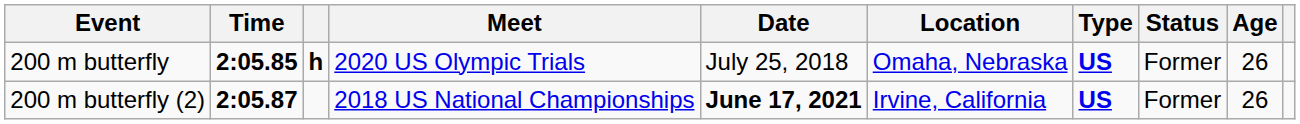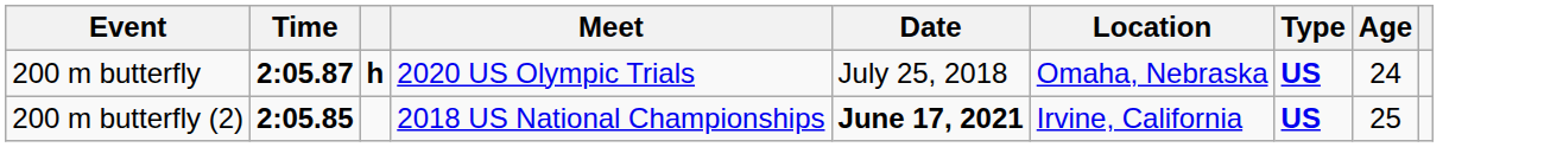 <table class="wikitable">
 <tr>
 <th>Event</th>
 <th>Time</th>
 <th></th>
 <th>Meet</th>
 <th>Date</th>
 <th>Location</th>
 <th>Type</th>
-<th>Status</th>
 <th>Age</th>
 <th></th>
 </tr>
 <tr>
 <td>200 m butterfly</td>
-<td style="text-align:center;"><strong>2:05.85</strong></td>
+<td style="text-align:center;"><strong>2:05.87</strong></td>
 <td><strong>h</strong></td>
 <td><a href='#'>2020 US Olympic Trials</a></td>
 <td>July 25, 2018</td>
 <td><a href='#'>Omaha, Nebraska</a></td>
 <td><strong><a href='#'>US</a></strong></td>
-<td>Former</td>
-<td style="text-align:center;">26</td>
+<td style="text-align:center;">24</td>
 <td style="text-align:center;"></td>
 </tr>
 <tr>
 <td>200 m butterfly (2)</td>
-<td style="text-align:center;"><strong>2:05.87</strong></td>
+<td style="text-align:center;"><strong>2:05.85</strong></td>
 <td></td>
 <td><a href='#'>2018 US National Championships</a></td>
 <td><strong>June 17, 2021</strong></td>
 <td><a href='#'>Irvine, California</a></td>
 <td><strong><a href='#'>US</a></strong></td>
-<td>Former</td>
-<td style="text-align:center;">26</td>
+<td style="text-align:center;">25</td>
 <td style="text-align:center;"></td>
 </tr>
 </table>
